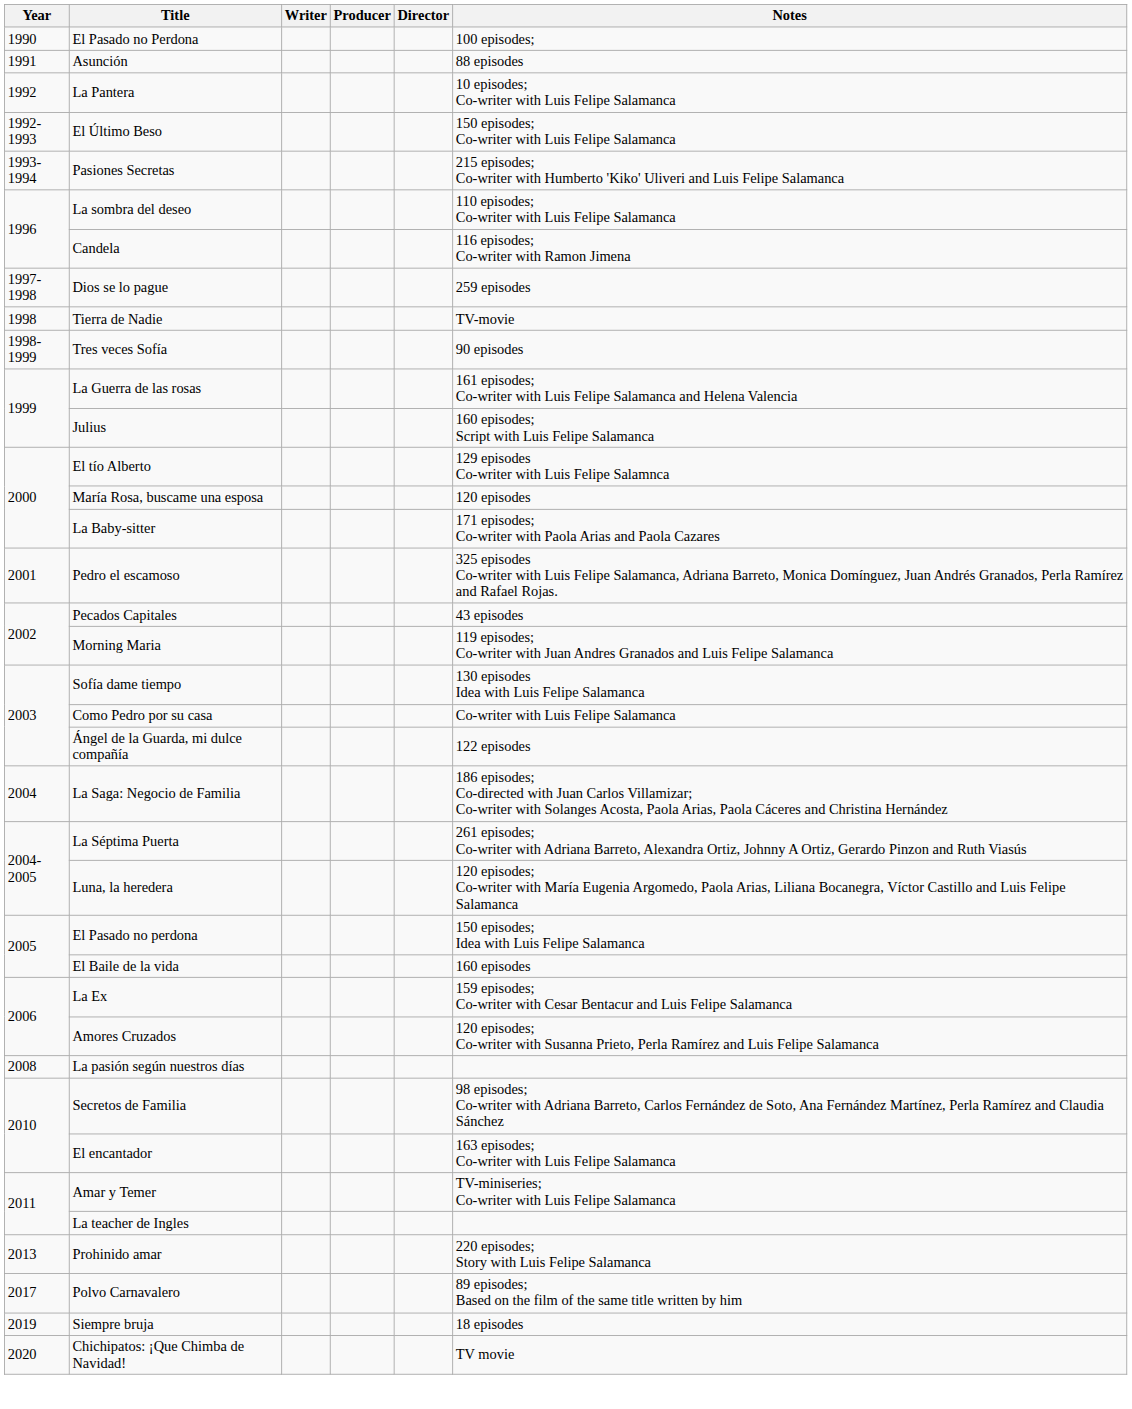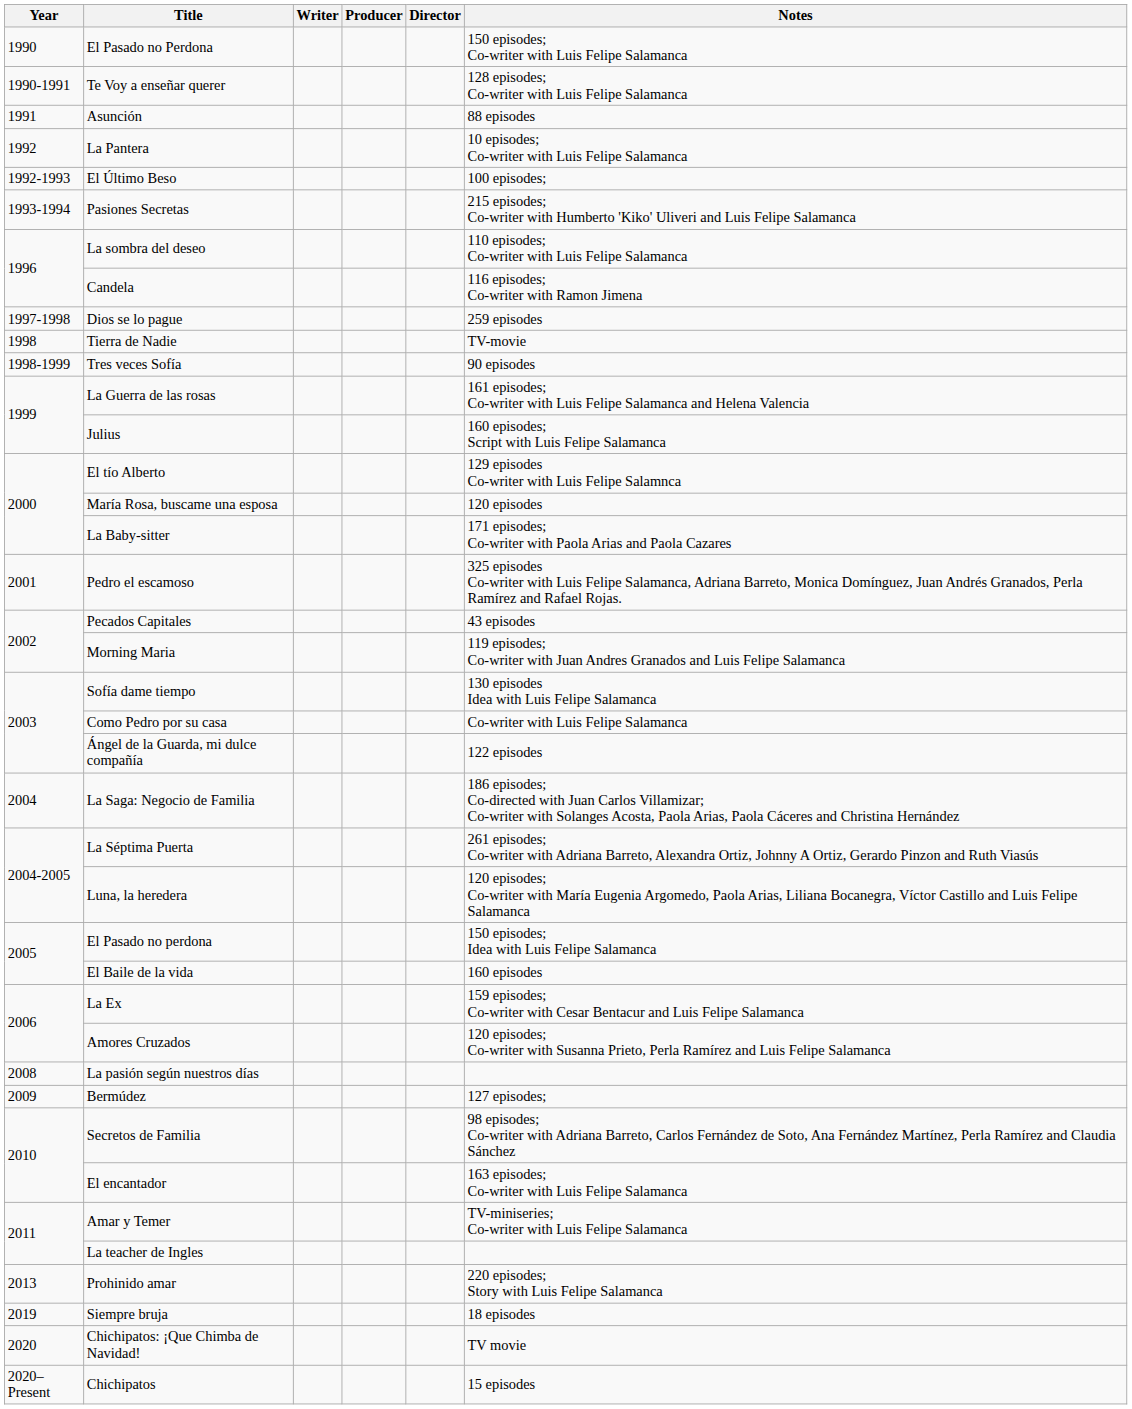 <table class="wikitable" style="margin-bottom: 10px;">
 <tr>
 <th>Year</th>
 <th>Title</th>
 <th>Writer</th>
 <th>Producer</th>
 <th>Director</th>
 <th>Notes</th>
 </tr>
 <tr>
 <td>1990</td>
 <td>El Pasado no Perdona</td>
 <td></td>
 <td></td>
 <td></td>
-<td>100 episodes;</td>
+<td>150 episodes;<br>Co-writer with Luis Felipe Salamanca</td>
+</tr>
+<tr>
+<td>1990-1991</td>
+<td>Te Voy a enseñar querer</td>
+<td></td>
+<td></td>
+<td></td>
+<td>128 episodes;<br>Co-writer with Luis Felipe Salamanca</td>
 </tr>
 <tr>
 <td>1991</td>
 <td>Asunción</td>
 <td></td>
 <td></td>
 <td></td>
 <td>88 episodes</td>
 </tr>
 <tr>
 <td>1992</td>
 <td>La Pantera</td>
 <td></td>
 <td></td>
 <td></td>
 <td>10 episodes;<br>Co-writer with Luis Felipe Salamanca</td>
 </tr>
 <tr>
 <td>1992-1993</td>
 <td>El Último Beso</td>
 <td></td>
 <td></td>
 <td></td>
-<td>150 episodes;<br>Co-writer with Luis Felipe Salamanca</td>
+<td>100 episodes;</td>
 </tr>
 <tr>
 <td>1993-1994</td>
 <td>Pasiones Secretas</td>
 <td></td>
 <td></td>
 <td></td>
 <td>215 episodes;<br>Co-writer with Humberto 'Kiko' Uliveri and Luis Felipe Salamanca</td>
 </tr>
 <tr>
 <td rowspan="2">1996</td>
 <td>La sombra del deseo</td>
 <td></td>
 <td></td>
 <td></td>
 <td>110 episodes;<br>Co-writer with Luis Felipe Salamanca</td>
 </tr>
 <tr>
 <td>Candela</td>
 <td></td>
 <td></td>
 <td></td>
 <td>116 episodes;<br>Co-writer with Ramon Jimena</td>
 </tr>
 <tr>
 <td>1997-1998</td>
 <td>Dios se lo pague</td>
 <td></td>
 <td></td>
 <td></td>
 <td>259 episodes</td>
 </tr>
 <tr>
 <td>1998</td>
 <td>Tierra de Nadie</td>
 <td></td>
 <td></td>
 <td></td>
 <td>TV-movie</td>
 </tr>
 <tr>
 <td>1998-1999</td>
 <td>Tres veces Sofía</td>
 <td></td>
 <td></td>
 <td></td>
 <td>90 episodes</td>
 </tr>
 <tr>
 <td rowspan="2">1999</td>
 <td>La Guerra de las rosas</td>
 <td></td>
 <td></td>
 <td></td>
 <td>161 episodes;<br>Co-writer with Luis Felipe Salamanca and Helena Valencia</td>
 </tr>
 <tr>
 <td>Julius</td>
 <td></td>
 <td></td>
 <td></td>
 <td>160 episodes;<br>Script with Luis Felipe Salamanca</td>
 </tr>
 <tr>
 <td rowspan="3">2000</td>
 <td>El tío Alberto</td>
 <td></td>
 <td></td>
 <td></td>
 <td>129 episodes<br>Co-writer with Luis Felipe Salamnca</td>
 </tr>
 <tr>
 <td>María Rosa, buscame una esposa</td>
 <td></td>
 <td></td>
 <td></td>
 <td>120 episodes</td>
 </tr>
 <tr>
 <td>La Baby-sitter</td>
 <td></td>
 <td></td>
 <td></td>
 <td>171 episodes;<br>Co-writer with Paola Arias and Paola Cazares</td>
 </tr>
 <tr>
 <td>2001</td>
 <td>Pedro el escamoso</td>
 <td></td>
 <td></td>
 <td></td>
 <td>325 episodes<br>Co-writer with Luis Felipe Salamanca, Adriana Barreto, Monica Domínguez, Juan Andrés Granados, Perla Ramírez and Rafael Rojas.</td>
 </tr>
 <tr>
 <td rowspan="2">2002</td>
 <td>Pecados Capitales</td>
 <td></td>
 <td></td>
 <td></td>
 <td>43 episodes</td>
 </tr>
 <tr>
 <td>Morning Maria</td>
 <td></td>
 <td></td>
 <td></td>
 <td>119 episodes;<br>Co-writer with Juan Andres Granados and Luis Felipe Salamanca</td>
 </tr>
 <tr>
 <td rowspan="3">2003</td>
 <td>Sofía dame tiempo</td>
 <td></td>
 <td></td>
 <td></td>
 <td>130 episodes<br>Idea with Luis Felipe Salamanca</td>
 </tr>
 <tr>
 <td>Como Pedro por su casa</td>
 <td></td>
 <td></td>
 <td></td>
 <td>Co-writer with Luis Felipe Salamanca</td>
 </tr>
 <tr>
 <td>Ángel de la Guarda, mi dulce compañía</td>
 <td></td>
 <td></td>
 <td></td>
 <td>122 episodes</td>
 </tr>
 <tr>
 <td>2004</td>
 <td>La Saga: Negocio de Familia</td>
 <td></td>
 <td></td>
 <td></td>
 <td>186 episodes;<br>Co-directed with Juan Carlos Villamizar;<br>Co-writer with Solanges Acosta, Paola Arias, Paola Cáceres and Christina Hernández</td>
 </tr>
 <tr>
 <td rowspan="2">2004-2005</td>
 <td>La Séptima Puerta</td>
 <td></td>
 <td></td>
 <td></td>
 <td>261 episodes;<br>Co-writer with Adriana Barreto, Alexandra Ortiz, Johnny A Ortiz, Gerardo Pinzon and Ruth Viasús</td>
 </tr>
 <tr>
 <td>Luna, la heredera</td>
 <td></td>
 <td></td>
 <td></td>
 <td>120 episodes;<br>Co-writer with María Eugenia Argomedo, Paola Arias, Liliana Bocanegra, Víctor Castillo and Luis Felipe Salamanca</td>
 </tr>
 <tr>
 <td rowspan="2">2005</td>
 <td>El Pasado no perdona</td>
 <td></td>
 <td></td>
 <td></td>
 <td>150 episodes;<br>Idea with Luis Felipe Salamanca</td>
 </tr>
 <tr>
 <td>El Baile de la vida</td>
 <td></td>
 <td></td>
 <td></td>
 <td>160 episodes</td>
 </tr>
 <tr>
 <td rowspan="2">2006</td>
 <td>La Ex</td>
 <td></td>
 <td></td>
 <td></td>
 <td>159 episodes;<br>Co-writer with Cesar Bentacur and Luis Felipe Salamanca</td>
 </tr>
 <tr>
 <td>Amores Cruzados</td>
 <td></td>
 <td></td>
 <td></td>
 <td>120 episodes;<br>Co-writer with Susanna Prieto, Perla Ramírez and Luis Felipe Salamanca</td>
 </tr>
 <tr>
 <td>2008</td>
 <td>La pasión según nuestros días</td>
 <td></td>
 <td></td>
 <td></td>
 <td></td>
 </tr>
 <tr>
+<td>2009</td>
+<td>Bermúdez</td>
+<td></td>
+<td></td>
+<td></td>
+<td>127 episodes;</td>
+</tr>
+<tr>
 <td rowspan="2">2010</td>
 <td>Secretos de Familia</td>
 <td></td>
 <td></td>
 <td></td>
 <td>98 episodes;<br>Co-writer with Adriana Barreto, Carlos Fernández de Soto, Ana Fernández Martínez, Perla Ramírez and Claudia Sánchez</td>
 </tr>
 <tr>
 <td>El encantador</td>
 <td></td>
 <td></td>
 <td></td>
 <td>163 episodes;<br>Co-writer with Luis Felipe Salamanca</td>
 </tr>
 <tr>
 <td rowspan="2">2011</td>
 <td>Amar y Temer</td>
 <td></td>
 <td></td>
 <td></td>
 <td>TV-miniseries;<br>Co-writer with Luis Felipe Salamanca</td>
 </tr>
 <tr>
 <td>La teacher de Ingles</td>
 <td></td>
 <td></td>
 <td></td>
 <td></td>
 </tr>
 <tr>
 <td>2013</td>
 <td>Prohinido amar</td>
 <td></td>
 <td></td>
 <td></td>
 <td>220 episodes;<br>Story with Luis Felipe Salamanca</td>
 </tr>
 <tr>
-<td>2017</td>
-<td>Polvo Carnavalero</td>
-<td></td>
-<td></td>
-<td></td>
-<td>89 episodes;<br>Based on the film of the same title written by him</td>
-</tr>
-<tr>
 <td>2019</td>
 <td>Siempre bruja</td>
 <td></td>
 <td></td>
 <td></td>
 <td>18 episodes</td>
 </tr>
 <tr>
 <td>2020</td>
 <td>Chichipatos: ¡Que Chimba de Navidad!</td>
 <td></td>
 <td></td>
 <td></td>
 <td>TV movie</td>
 </tr>
+<tr>
+<td>2020–Present</td>
+<td>Chichipatos</td>
+<td></td>
+<td></td>
+<td></td>
+<td>15 episodes</td>
+</tr>
 </table>
